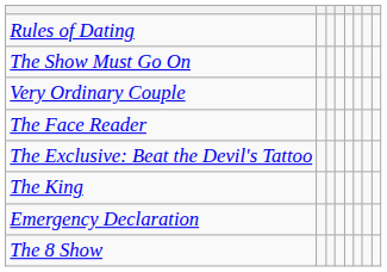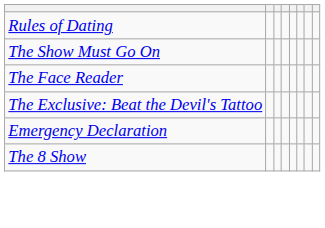 <table class="wikitable plainrowheaders">
 <tr>
 <th></th>
 <th></th>
 <th></th>
 <th></th>
 <th></th>
 <th></th>
 <th></th>
 <th></th>
 </tr>
 <tr>
 <td><em><a href='#'>Rules of Dating</a></em></td>
 <td></td>
 <td></td>
 <td></td>
 <td></td>
 <td></td>
 <td></td>
 <td></td>
 </tr>
 <tr>
 <td><em><a href='#'>The Show Must Go On</a></em></td>
 <td></td>
 <td></td>
 <td></td>
 <td></td>
 <td></td>
 <td></td>
 <td></td>
 </tr>
 <tr>
-<td><em><a href='#'>Very Ordinary Couple</a></em></td>
-<td></td>
-<td></td>
-<td></td>
-<td></td>
-<td></td>
-<td></td>
-<td></td>
-</tr>
-<tr>
 <td><em><a href='#'>The Face Reader</a></em></td>
 <td></td>
 <td></td>
 <td></td>
 <td></td>
 <td></td>
 <td></td>
 <td></td>
 </tr>
 <tr>
 <td><em><a href='#'>The Exclusive: Beat the Devil's Tattoo</a></em></td>
-<td></td>
-<td></td>
-<td></td>
-<td></td>
-<td></td>
-<td></td>
-<td></td>
-</tr>
-<tr>
-<td><em><a href='#'>The King</a></em></td>
 <td></td>
 <td></td>
 <td></td>
 <td></td>
 <td></td>
 <td></td>
 <td></td>
 </tr>
 <tr>
 <td><em><a href='#'>Emergency Declaration</a></em></td>
 <td></td>
 <td></td>
 <td></td>
 <td></td>
 <td></td>
 <td></td>
 <td></td>
 </tr>
 <tr>
 <td><em><a href='#'>The 8 Show</a></em></td>
 <td></td>
 <td></td>
 <td></td>
 <td></td>
 <td></td>
 <td></td>
 <td></td>
 </tr>
 </table>
